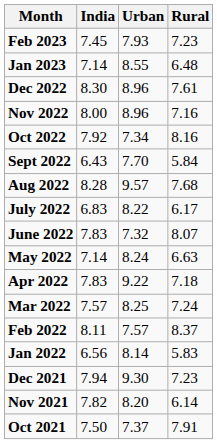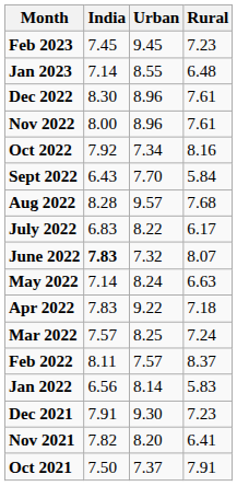 <table class="wikitable">
 <tr>
 <th>Month</th>
 <th>India</th>
 <th>Urban</th>
 <th>Rural</th>
 </tr>
 <tr>
 <td><strong>Feb 2023</strong></td>
 <td>7.45</td>
-<td>7.93</td>
+<td>9.45</td>
 <td>7.23</td>
 </tr>
 <tr>
 <td><strong>Jan 2023</strong></td>
 <td>7.14</td>
 <td>8.55</td>
 <td>6.48</td>
 </tr>
 <tr>
 <td><strong>Dec 2022</strong></td>
 <td>8.30</td>
 <td>8.96</td>
 <td>7.61</td>
 </tr>
 <tr>
 <td><strong>Nov 2022</strong></td>
 <td>8.00</td>
 <td>8.96</td>
-<td>7.16</td>
+<td>7.61</td>
 </tr>
 <tr>
 <td><strong>Oct 2022</strong></td>
 <td>7.92</td>
 <td>7.34</td>
 <td>8.16</td>
 </tr>
 <tr>
 <td><strong>Sept 2022</strong></td>
 <td>6.43</td>
 <td>7.70</td>
 <td>5.84</td>
 </tr>
 <tr>
 <td><strong>Aug 2022</strong></td>
 <td>8.28</td>
 <td>9.57</td>
 <td>7.68</td>
 </tr>
 <tr>
 <td><strong>July 2022</strong></td>
 <td>6.83</td>
 <td>8.22</td>
 <td>6.17</td>
 </tr>
 <tr>
 <td><strong>June 2022</strong></td>
-<td>7.83</td>
+<td><strong>7.83</strong></td>
 <td>7.32</td>
 <td>8.07</td>
 </tr>
 <tr>
 <td><strong>May 2022</strong></td>
 <td>7.14</td>
 <td>8.24</td>
 <td>6.63</td>
 </tr>
 <tr>
 <td><strong>Apr 2022</strong></td>
 <td>7.83</td>
 <td>9.22</td>
 <td>7.18</td>
 </tr>
 <tr>
 <td><strong>Mar 2022</strong></td>
 <td>7.57</td>
 <td>8.25</td>
 <td>7.24</td>
 </tr>
 <tr>
 <td><strong>Feb 2022</strong></td>
 <td>8.11</td>
 <td>7.57</td>
 <td>8.37</td>
 </tr>
 <tr>
 <td><strong>Jan 2022</strong></td>
 <td>6.56</td>
 <td>8.14</td>
 <td>5.83</td>
 </tr>
 <tr>
 <td><strong>Dec 2021</strong></td>
-<td>7.94</td>
+<td>7.91</td>
 <td>9.30</td>
 <td>7.23</td>
 </tr>
 <tr>
 <td><strong>Nov 2021</strong></td>
 <td>7.82</td>
 <td>8.20</td>
-<td>6.14</td>
+<td>6.41</td>
 </tr>
 <tr>
 <td><strong>Oct 2021</strong></td>
 <td>7.50</td>
 <td>7.37</td>
 <td>7.91</td>
 </tr>
 </table>
